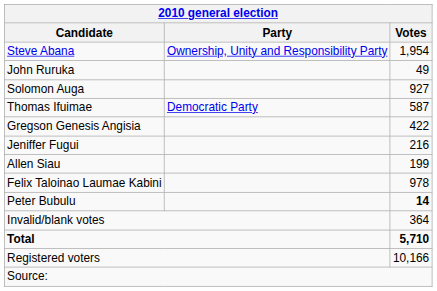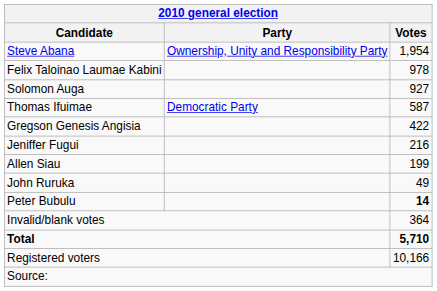 <table class=wikitable style=text-align:left>
 <tr>
 <th colspan=3><a href='#'>2010 general election</a></th>
 </tr>
 <tr>
 <th>Candidate</th>
 <th>Party</th>
 <th>Votes</th>
 </tr>
 <tr>
 <td><a href='#'>Steve Abana</a></td>
 <td><a href='#'>Ownership, Unity and Responsibility Party</a></td>
 <td align=right>1,954</td>
 </tr>
 <tr>
-<td>John Ruruka</td>
+<td>Felix Taloinao Laumae Kabini</td>
 <td></td>
-<td align=right>49</td>
+<td align=right>978</td>
 </tr>
 <tr>
 <td>Solomon Auga</td>
 <td></td>
 <td align=right>927</td>
 </tr>
 <tr>
 <td>Thomas Ifuimae</td>
 <td><a href='#'>Democratic Party</a></td>
 <td align=right>587</td>
 </tr>
 <tr>
 <td>Gregson Genesis Angisia</td>
 <td></td>
 <td align=right>422</td>
 </tr>
 <tr>
 <td>Jeniffer Fugui</td>
 <td></td>
 <td align=right>216</td>
 </tr>
 <tr>
 <td>Allen Siau</td>
 <td></td>
 <td align=right>199</td>
 </tr>
 <tr>
-<td>Felix Taloinao Laumae Kabini</td>
+<td>John Ruruka</td>
 <td></td>
-<td align=right>978</td>
+<td align=right>49</td>
 </tr>
 <tr>
 <td>Peter Bubulu</td>
 <td></td>
 <td align=right><strong>14</strong></td>
 </tr>
 <tr>
 <td colspan=2>Invalid/blank votes</td>
 <td align=right>364</td>
 </tr>
 <tr>
 <td colspan=2><strong>Total</strong></td>
 <td align=right><strong>5,710</strong></td>
 </tr>
 <tr>
 <td colspan=2>Registered voters</td>
 <td align=right>10,166</td>
 </tr>
 <tr>
 <td colspan=3>Source: </td>
 </tr>
 </table>
